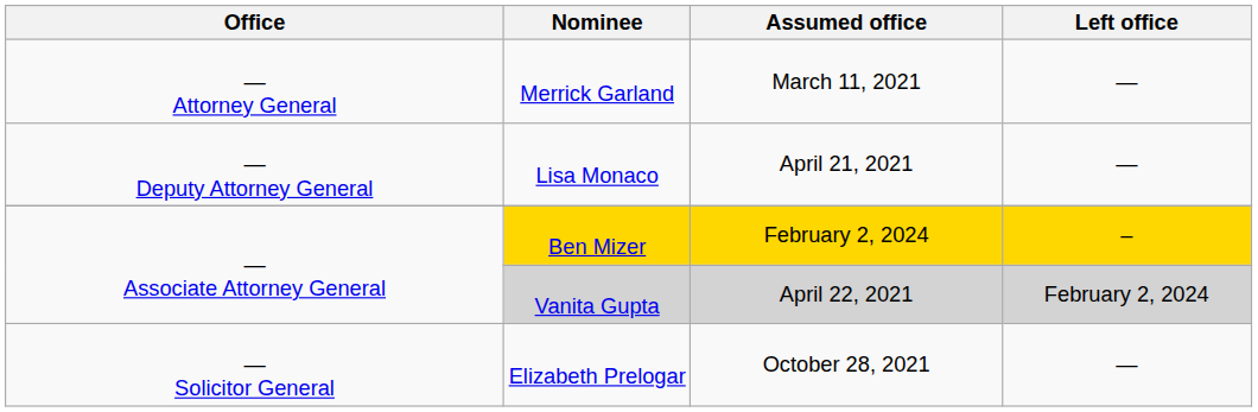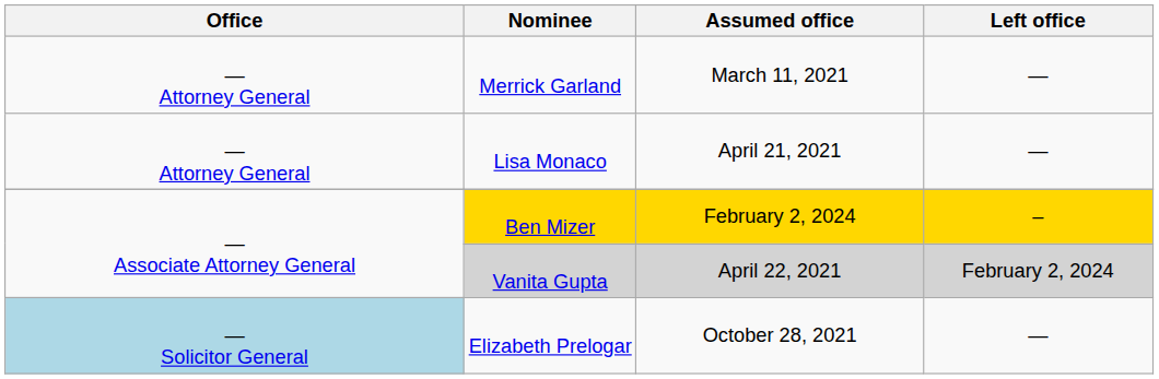 <table class="wikitable sortable" style="text-align:center">
 <tr>
 <th style="width:40%;">Office</th>
 <th style="width:15%;">Nominee</th>
 <th style="width:25%;" data-sort-type="date">Assumed office</th>
 <th style="width:20%;" data-sort-type="date">Left office</th>
 </tr>
 <tr>
 <td><br>—<br><a href='#'>Attorney General</a></td>
 <td><br><a href='#'>Merrick Garland</a></td>
 <td>March 11, 2021<br></td>
 <td>—</td>
 </tr>
 <tr>
-<td><br>—<br><a href='#'>Deputy Attorney General</a></td>
+<td><br>—<br><a href='#'>Attorney General</a></td>
 <td><br><a href='#'>Lisa Monaco</a></td>
 <td>April 21, 2021<br></td>
 <td>—</td>
 </tr>
 <tr>
 </tr>
 <tr>
 <td rowspan="3"><br>—<br><a href='#'>Associate Attorney General</a></td>
 </tr>
 <tr style="background:gold;">
 <td><br><a href='#'>Ben Mizer</a></td>
 <td>February 2, 2024</td>
 <td>–</td>
 </tr>
 <tr style="background:lightgray;">
 <td><br><a href='#'>Vanita Gupta</a></td>
 <td>April 22, 2021<br></td>
 <td>February 2, 2024</td>
 </tr>
 <tr>
-<td><br>—<br><a href='#'>Solicitor General</a></td>
+<td style="background: lightblue;"><br>—<br><a href='#'>Solicitor General</a></td>
 <td><br><a href='#'>Elizabeth Prelogar</a></td>
 <td>October 28, 2021<br></td>
 <td>—</td>
 </tr>
 </table>
